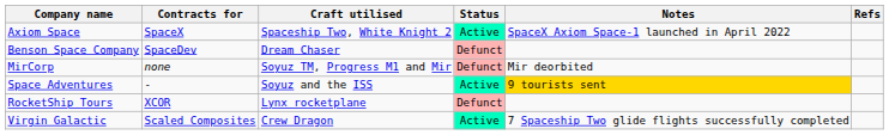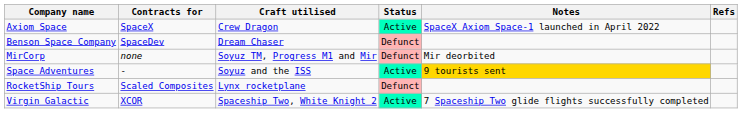 <table class="wikitable sortable">
 <tr>
 <th>Company name</th>
 <th>Contracts for</th>
 <th>Craft utilised</th>
 <th>Status</th>
 <th>Notes</th>
 <th>Refs</th>
 </tr>
 <tr>
 <td><a href='#'>Axiom Space</a></td>
 <td><a href='#'>SpaceX</a></td>
-<td><a href='#'>Spaceship Two</a>, <a href='#'>White Knight 2</a></td>
+<td><a href='#'>Crew Dragon</a></td>
 <td style="text-align: center; background: rgb(0,255,190)">Active</td>
 <td><a href='#'>SpaceX Axiom Space-1</a> launched in April 2022</td>
 <td></td>
 </tr>
 <tr>
 <td><a href='#'>Benson Space Company</a></td>
 <td><a href='#'>SpaceDev</a></td>
 <td><a href='#'>Dream Chaser</a></td>
 <td style="text-align: center; background: rgb(255,180,180)">Defunct</td>
 <td></td>
 <td></td>
 </tr>
 <tr>
 <td><a href='#'>MirCorp</a></td>
 <td><em>none</em></td>
 <td><a href='#'>Soyuz TM</a>, <a href='#'>Progress M1</a> and <a href='#'>Mir</a></td>
 <td style="text-align: center; background: rgb(255,180,180)">Defunct</td>
 <td>Mir deorbited</td>
 <td></td>
 </tr>
 <tr>
 <td><a href='#'>Space Adventures</a></td>
 <td>-</td>
 <td><a href='#'>Soyuz</a> and the <a href='#'>ISS</a></td>
 <td style="text-align: center; background: rgb(0,255,190)">Active</td>
 <td style="background: gold;">9 tourists sent</td>
 <td></td>
 </tr>
 <tr>
 <td><a href='#'>RocketShip Tours</a></td>
-<td><a href='#'>XCOR</a></td>
+<td><a href='#'>Scaled Composites</a></td>
 <td><a href='#'>Lynx rocketplane</a></td>
 <td style="text-align: center; background: rgb(255,180,180)">Defunct</td>
 <td></td>
 <td></td>
 </tr>
 <tr>
 <td><a href='#'>Virgin Galactic</a></td>
-<td><a href='#'>Scaled Composites</a></td>
-<td><a href='#'>Crew Dragon</a></td>
+<td><a href='#'>XCOR</a></td>
+<td><a href='#'>Spaceship Two</a>, <a href='#'>White Knight 2</a></td>
 <td style="text-align: center; background: rgb(0,255,190)">Active</td>
 <td>7 <a href='#'>Spaceship Two</a> glide flights successfully completed</td>
 <td></td>
 </tr>
 </table>
